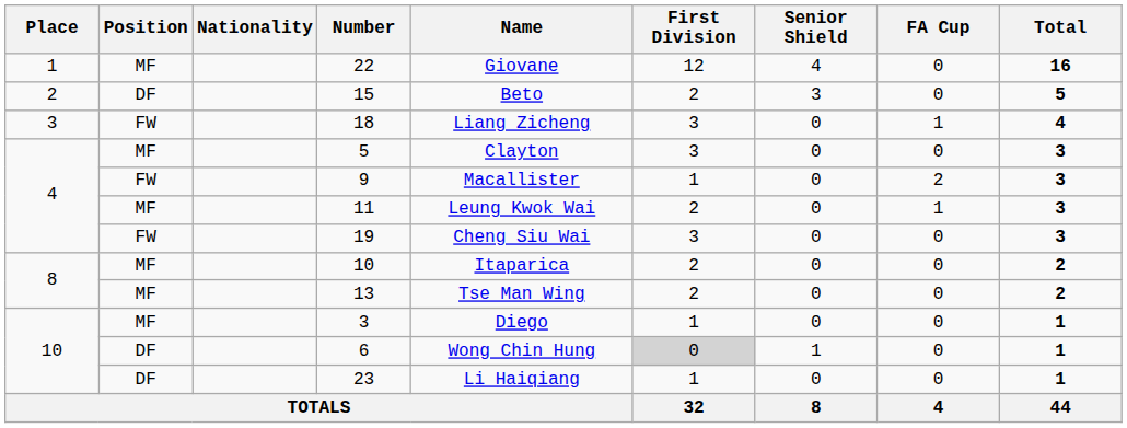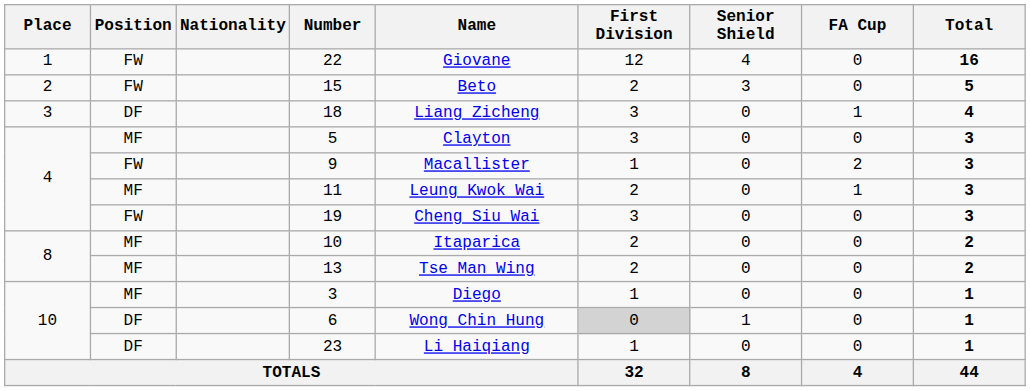 <table class="wikitable" style="font-size: 95%; text-align: center;">
 <tr>
 <th width=60>Place</th>
 <th width=60>Position</th>
 <th width=60>Nationality</th>
 <th width=60>Number</th>
 <th width=150>Name</th>
 <th width=80>First Division</th>
 <th width=80>Senior Shield</th>
 <th width=80>FA Cup</th>
 <th width=80><strong>Total</strong></th>
 </tr>
 <tr>
 <td>1</td>
-<td>MF</td>
+<td>FW</td>
 <td></td>
 <td>22</td>
 <td><a href='#'>Giovane</a></td>
 <td>12</td>
 <td>4</td>
 <td>0</td>
 <td><strong>16</strong></td>
 </tr>
 <tr>
 <td>2</td>
-<td>DF</td>
+<td>FW</td>
 <td></td>
 <td>15</td>
 <td><a href='#'>Beto</a></td>
 <td>2</td>
 <td>3</td>
 <td>0</td>
 <td><strong>5</strong></td>
 </tr>
 <tr>
 <td>3</td>
-<td>FW</td>
+<td>DF</td>
 <td></td>
 <td>18</td>
 <td><a href='#'>Liang Zicheng</a></td>
 <td>3</td>
 <td>0</td>
 <td>1</td>
 <td><strong>4</strong></td>
 </tr>
 <tr>
 <td rowspan=4>4</td>
 <td>MF</td>
 <td></td>
 <td>5</td>
 <td><a href='#'>Clayton</a></td>
 <td>3</td>
 <td>0</td>
 <td>0</td>
 <td><strong>3</strong></td>
 </tr>
 <tr>
 <td>FW</td>
 <td></td>
 <td>9</td>
 <td><a href='#'>Macallister</a></td>
 <td>1</td>
 <td>0</td>
 <td>2</td>
 <td><strong>3</strong></td>
 </tr>
 <tr>
 <td>MF</td>
 <td></td>
 <td>11</td>
 <td><a href='#'>Leung Kwok Wai</a></td>
 <td>2</td>
 <td>0</td>
 <td>1</td>
 <td><strong>3</strong></td>
 </tr>
 <tr>
 <td>FW</td>
 <td></td>
 <td>19</td>
 <td><a href='#'>Cheng Siu Wai</a></td>
 <td>3</td>
 <td>0</td>
 <td>0</td>
 <td><strong>3</strong></td>
 </tr>
 <tr>
 <td rowspan=2>8</td>
 <td>MF</td>
 <td></td>
 <td>10</td>
 <td><a href='#'>Itaparica</a></td>
 <td>2</td>
 <td>0</td>
 <td>0</td>
 <td><strong>2</strong></td>
 </tr>
 <tr>
 <td>MF</td>
 <td></td>
 <td>13</td>
 <td><a href='#'>Tse Man Wing</a></td>
 <td>2</td>
 <td>0</td>
 <td>0</td>
 <td><strong>2</strong></td>
 </tr>
 <tr>
 <td rowspan=3>10</td>
 <td>MF</td>
 <td></td>
 <td>3</td>
 <td><a href='#'>Diego</a></td>
 <td>1</td>
 <td>0</td>
 <td>0</td>
 <td><strong>1</strong></td>
 </tr>
 <tr>
 <td>DF</td>
 <td></td>
 <td>6</td>
 <td><a href='#'>Wong Chin Hung</a></td>
 <td style="background: lightgrey;">0</td>
 <td>1</td>
 <td>0</td>
 <td><strong>1</strong></td>
 </tr>
 <tr>
 <td>DF</td>
 <td></td>
 <td>23</td>
 <td><a href='#'>Li Haiqiang</a></td>
 <td>1</td>
 <td>0</td>
 <td>0</td>
 <td><strong>1</strong></td>
 </tr>
 <tr>
 <th colspan=5>TOTALS</th>
 <th>32</th>
 <th>8</th>
 <th>4</th>
 <th>44</th>
 </tr>
 </table>
